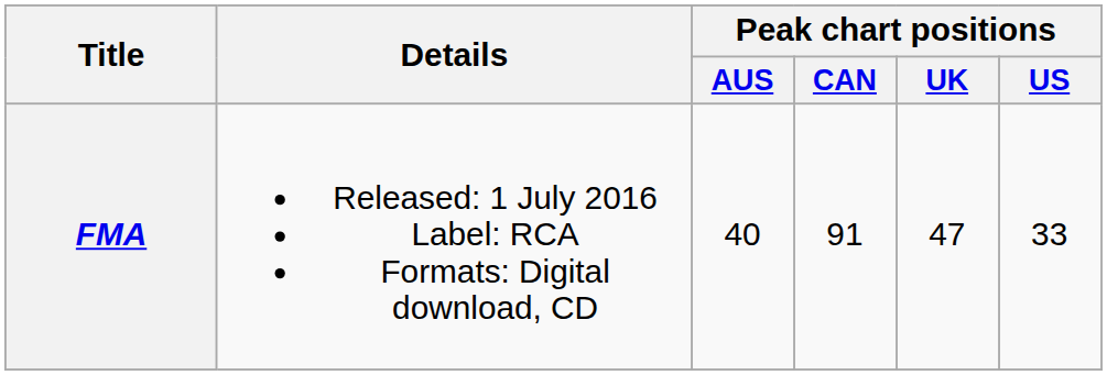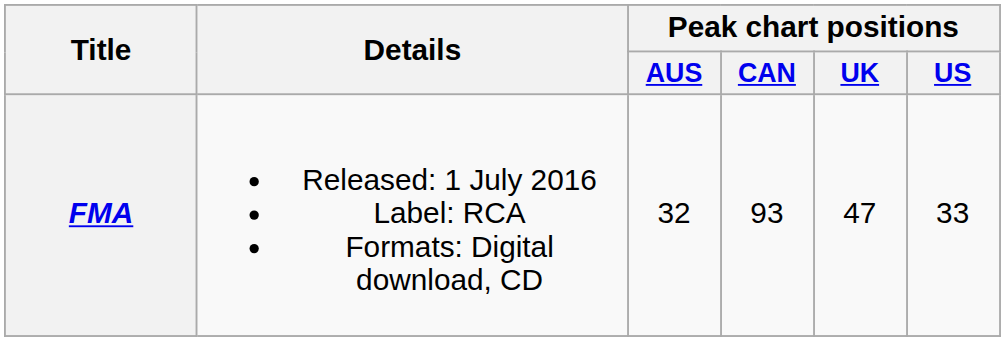 <table class="wikitable plainrowheaders" style="text-align:center;">
 <tr>
 <th scope="col" rowspan="2" style="width:6em;">Title</th>
 <th scope="col" rowspan="2" style="width:14em;">Details</th>
 <th scope="col" colspan="4">Peak chart positions</th>
 </tr>
 <tr>
 <th scope="col" style="width:3em;font-size:90%;"><a href='#'>AUS</a><br></th>
 <th scope="col" style="width:3em;font-size:90%;"><a href='#'>CAN</a><br></th>
 <th scope="col" style="width:3em;font-size:90%;"><a href='#'>UK</a><br></th>
 <th scope="col" style="width:3em;font-size:90%;"><a href='#'>US</a><br></th>
 </tr>
 <tr>
 <th scope="row"><em><a href='#'>FMA</a></em></th>
 <td><br><ul><li>Released: 1 July 2016</li><li>Label: RCA</li><li>Formats: Digital download, CD</li></ul></td>
-<td>40</td>
-<td>91</td>
+<td>32</td>
+<td>93</td>
 <td>47</td>
 <td>33</td>
 </tr>
 </table>
